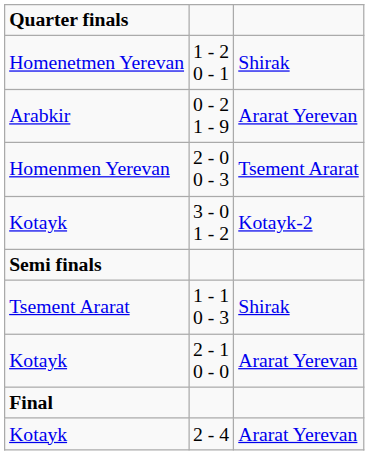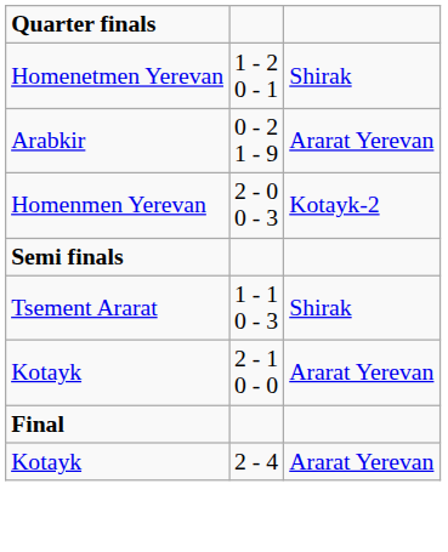 <table class="wikitable">
 <tr>
 <td><strong>Quarter finals</strong></td>
 <td></td>
 <td></td>
 </tr>
 <tr>
 <td><a href='#'>Homenetmen Yerevan</a></td>
 <td>1 - 2<br>0 - 1</td>
 <td><a href='#'>Shirak</a></td>
 </tr>
 <tr>
 <td><a href='#'>Arabkir</a></td>
 <td>0 - 2<br>1 - 9</td>
 <td><a href='#'>Ararat Yerevan</a></td>
 </tr>
 <tr>
 <td><a href='#'>Homenmen Yerevan</a></td>
 <td>2 - 0<br>0 - 3</td>
-<td><a href='#'>Tsement Ararat</a></td>
-</tr>
-<tr>
-<td><a href='#'>Kotayk</a></td>
-<td>3 - 0<br>1 - 2</td>
 <td><a href='#'>Kotayk-2</a></td>
 </tr>
 <tr>
 <td><strong>Semi finals</strong></td>
 <td></td>
 <td></td>
 </tr>
 <tr>
 <td><a href='#'>Tsement Ararat</a></td>
 <td>1 - 1<br>0 - 3</td>
 <td><a href='#'>Shirak</a></td>
 </tr>
 <tr>
 <td><a href='#'>Kotayk</a></td>
 <td>2 - 1<br>0 - 0</td>
 <td><a href='#'>Ararat Yerevan</a></td>
 </tr>
 <tr>
 <td><strong>Final</strong></td>
 <td></td>
 <td></td>
 </tr>
 <tr>
 <td><a href='#'>Kotayk</a></td>
 <td>2 - 4</td>
 <td><a href='#'>Ararat Yerevan</a></td>
 </tr>
 </table>
